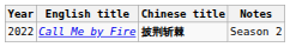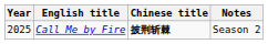 <table class="wikitable">
 <tr>
 <th>Year</th>
 <th>English title</th>
 <th>Chinese title</th>
 <th>Notes</th>
 </tr>
 <tr>
-<td>2022</td>
+<td>2025</td>
 <td><em><a href='#'>Call Me by Fire</a></em></td>
 <td><strong>披荆斩棘</strong></td>
 <td>Season 2</td>
 </tr>
 </table>
